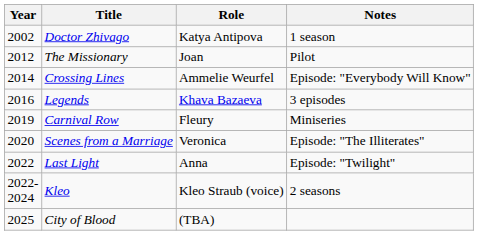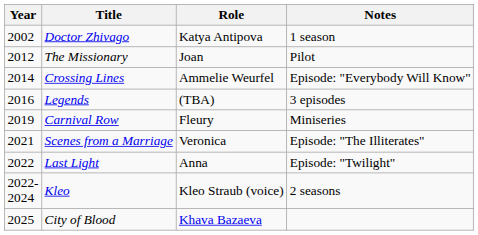 <table class="wikitable sortable">
 <tr>
 <th>Year</th>
 <th>Title</th>
 <th>Role</th>
 <th class="unsortable">Notes</th>
 </tr>
 <tr>
 <td>2002</td>
 <td><em><a href='#'>Doctor Zhivago</a></em></td>
 <td>Katya Antipova</td>
 <td>1 season</td>
 </tr>
 <tr>
 <td>2012</td>
 <td><em>The Missionary</em></td>
 <td>Joan</td>
 <td>Pilot</td>
 </tr>
 <tr>
 <td>2014</td>
 <td><em><a href='#'>Crossing Lines</a></em></td>
 <td>Ammelie Weurfel</td>
 <td>Episode: "Everybody Will Know"</td>
 </tr>
 <tr>
 <td>2016</td>
 <td><em><a href='#'>Legends</a></em></td>
-<td><a href='#'>Khava Bazaeva</a></td>
+<td>(TBA)</td>
 <td>3 episodes</td>
 </tr>
 <tr>
 <td>2019</td>
 <td><em><a href='#'>Carnival Row</a></em></td>
 <td>Fleury</td>
 <td>Miniseries</td>
 </tr>
 <tr>
-<td>2020</td>
+<td>2021</td>
 <td><em><a href='#'>Scenes from a Marriage</a></em></td>
 <td>Veronica</td>
 <td>Episode: "The Illiterates"</td>
 </tr>
 <tr>
 <td>2022</td>
 <td><em><a href='#'>Last Light</a></em></td>
 <td>Anna</td>
 <td>Episode: "Twilight"</td>
 </tr>
 <tr>
 <td>2022-<br>2024</td>
 <td><em><a href='#'>Kleo</a></em></td>
 <td>Kleo Straub (voice)</td>
 <td>2 seasons</td>
 </tr>
 <tr>
 <td>2025</td>
 <td><em>City of Blood</em></td>
-<td>(TBA)</td>
+<td><a href='#'>Khava Bazaeva</a></td>
 <td></td>
 </tr>
 </table>
